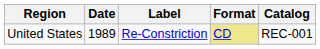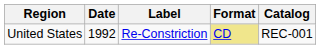 <table class="wikitable">
 <tr>
 <th>Region</th>
 <th>Date</th>
 <th>Label</th>
 <th>Format</th>
 <th>Catalog</th>
 </tr>
 <tr>
 <td>United States</td>
-<td>1989</td>
+<td>1992</td>
 <td><a href='#'>Re-Constriction</a></td>
 <td style="background: khaki;"><a href='#'>CD</a></td>
 <td>REC-001</td>
 </tr>
 </table>
